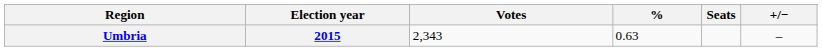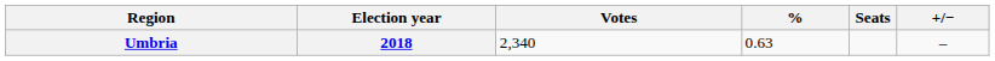 <table class="wikitable" style="width:50%; border:1px #AAAAFF solid">
 <tr>
 <th width="19%">Region</th>
 <th width="13%">Election year</th>
 <th width="16%">Votes</th>
 <th width="7%">%</th>
 <th width="1%">Seats</th>
 <th width="6%">+/−</th>
 </tr>
 <tr>
 <th><a href='#'>Umbria</a></th>
-<th><a href='#'>2015</a></th>
-<td>2,343</td>
+<th><a href='#'>2018</a></th>
+<td>2,340</td>
 <td>0.63</td>
 <td></td>
 <td style="text-align: center">–</td>
 </tr>
 </table>
